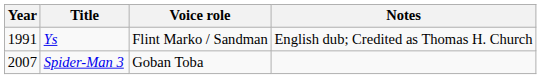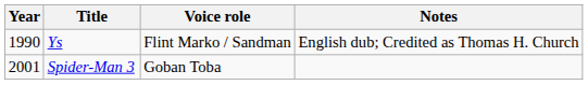 <table class="wikitable sortable">
 <tr>
 <th>Year</th>
 <th width=90>Title</th>
 <th>Voice role</th>
 <th>Notes</th>
 </tr>
 <tr>
-<td>1991</td>
+<td>1990</td>
 <td><em><a href='#'>Ys</a></em></td>
 <td>Flint Marko / Sandman</td>
 <td>English dub; Credited as Thomas H. Church</td>
 </tr>
 <tr>
-<td>2007</td>
+<td>2001</td>
 <td><em><a href='#'>Spider-Man 3</a></em></td>
 <td>Goban Toba</td>
 <td></td>
 </tr>
 </table>
